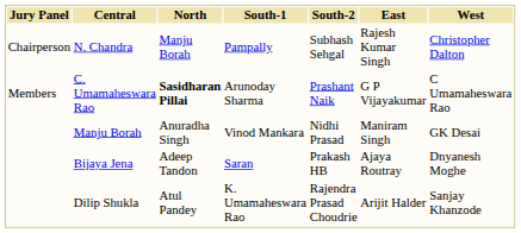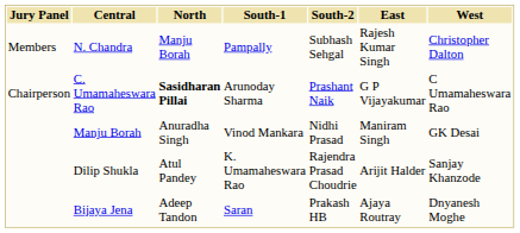 <table style="width:70%;border: 1px solid #BEB168;background-color:#FDFCF6;">
 <tr>
 <th style="background-color:#EFE4B0;">Jury Panel</th>
 <th style="background-color:#EFE4B0;">Central</th>
 <th style="background-color:#EFE4B0;">North</th>
 <th style="background-color:#EFE4B0;">South-1</th>
 <th style="background-color:#EFE4B0;">South-2</th>
 <th style="background-color:#EFE4B0;">East</th>
 <th style="background-color:#EFE4B0;">West</th>
 </tr>
 <tr style="width:65%;">
-<td>Chairperson</td>
+<td>Members</td>
 <td><a href='#'>N. Chandra</a></td>
 <td><a href='#'>Manju Borah</a></td>
 <td><a href='#'>Pampally</a></td>
 <td>Subhash Sehgal</td>
 <td>Rajesh Kumar Singh</td>
 <td><a href='#'>Christopher Dalton</a></td>
 </tr>
 <tr style="width:65%;">
-<td>Members</td>
+<td>Chairperson</td>
 <td><a href='#'>C. Umamaheswara Rao</a></td>
 <td><strong>Sasidharan Pillai</strong></td>
 <td>Arunoday Sharma</td>
 <td><a href='#'>Prashant Naik</a></td>
 <td>G P Vijayakumar</td>
 <td>C Umamaheswara Rao</td>
 </tr>
 <tr style="width:65%;">
 <td></td>
 <td><a href='#'>Manju Borah</a></td>
 <td>Anuradha Singh</td>
 <td>Vinod Mankara</td>
 <td>Nidhi  Prasad</td>
 <td>Maniram Singh</td>
 <td>GK Desai</td>
 </tr>
 <tr style="width:65%;">
 <td></td>
+<td>Dilip Shukla</td>
+<td>Atul Pandey</td>
+<td>K. Umamaheswara Rao</td>
+<td>Rajendra Prasad Choudrie</td>
+<td>Arijit Halder</td>
+<td>Sanjay Khanzode</td>
+</tr>
+<tr style="width:65%;">
+<td></td>
 <td><a href='#'>Bijaya Jena</a></td>
 <td>Adeep Tandon</td>
 <td><a href='#'>Saran</a></td>
 <td>Prakash HB</td>
 <td>Ajaya Routray</td>
 <td>Dnyanesh Moghe</td>
 </tr>
-<tr style="width:65%;">
-<td></td>
-<td>Dilip Shukla</td>
-<td>Atul Pandey</td>
-<td>K. Umamaheswara Rao</td>
-<td>Rajendra Prasad Choudrie</td>
-<td>Arijit Halder</td>
-<td>Sanjay Khanzode</td>
-</tr>
 </table>
